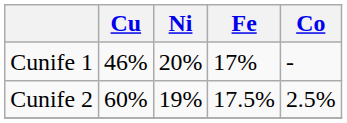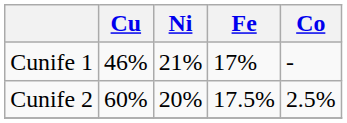 <table class="wikitable">
 <tr>
 <th></th>
 <th><a href='#'>Cu</a></th>
 <th><a href='#'>Ni</a></th>
 <th><a href='#'>Fe</a></th>
 <th><a href='#'>Co</a></th>
 </tr>
 <tr>
 <td>Cunife 1</td>
 <td>46%</td>
-<td>20%</td>
+<td>21%</td>
 <td>17%</td>
 <td>-</td>
 </tr>
 <tr>
 <td>Cunife 2</td>
 <td>60%</td>
-<td>19%</td>
+<td>20%</td>
 <td>17.5%</td>
 <td>2.5%</td>
 </tr>
 <tr>
 </tr>
 </table>
